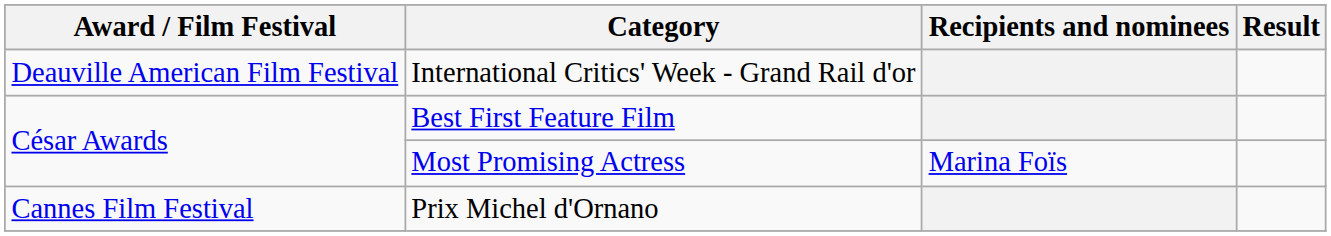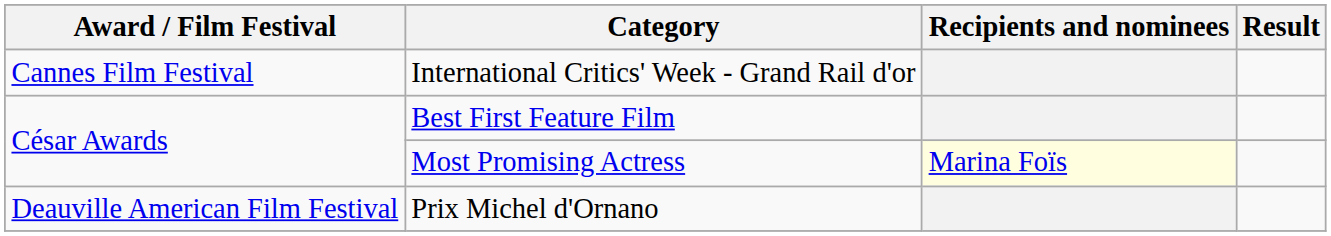 <table class="wikitable plainrowheaders sortable">
 <tr style="background:#ccc; text-align:center;">
 <th scope="col">Award / Film Festival</th>
 <th scope="col">Category</th>
 <th scope="col">Recipients and nominees</th>
 <th scope="col">Result</th>
 </tr>
 <tr>
-<td><a href='#'>Deauville American Film Festival</a></td>
+<td><a href='#'>Cannes Film Festival</a></td>
 <td>International Critics' Week - Grand Rail d'or</td>
 <th></th>
 <td></td>
 </tr>
 <tr>
 <td rowspan=2><a href='#'>César Awards</a></td>
 <td><a href='#'>Best First Feature Film</a></td>
 <th></th>
 <td></td>
 </tr>
 <tr>
 <td><a href='#'>Most Promising Actress</a></td>
-<td><a href='#'>Marina Foïs</a></td>
+<td style="background: lightyellow;"><a href='#'>Marina Foïs</a></td>
 <td></td>
 </tr>
 <tr>
-<td><a href='#'>Cannes Film Festival</a></td>
+<td><a href='#'>Deauville American Film Festival</a></td>
 <td>Prix Michel d'Ornano</td>
 <th></th>
 <td></td>
 </tr>
 </table>
